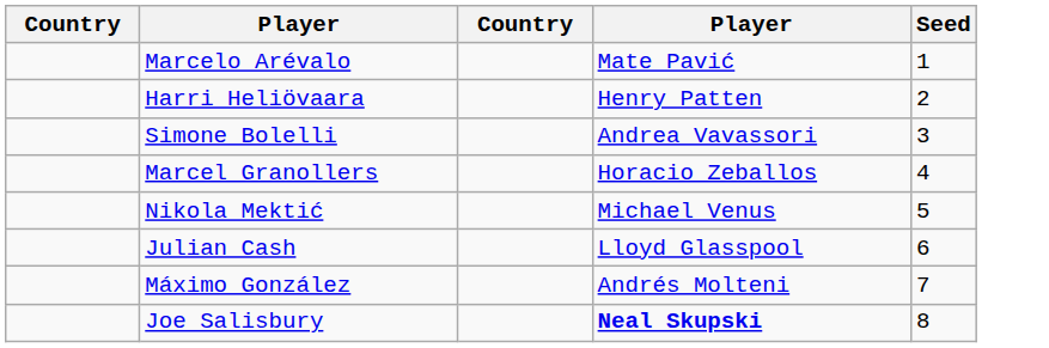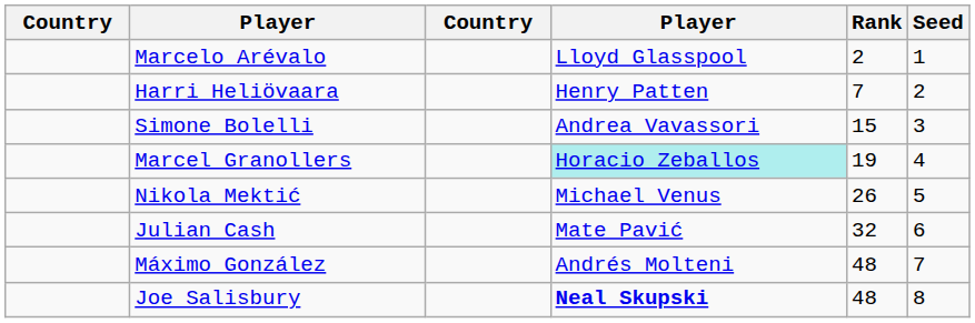 <table class="sortable wikitable">
 <tr>
 <th width="70">Country</th>
 <th width="175">Player</th>
 <th width="70">Country</th>
 <th width="175">Player</th>
+<th>Rank</th>
 <th>Seed</th>
 </tr>
 <tr>
 <td></td>
 <td><a href='#'>Marcelo Arévalo</a></td>
 <td></td>
-<td><a href='#'>Mate Pavić</a></td>
+<td><a href='#'>Lloyd Glasspool</a></td>
+<td>2</td>
 <td>1</td>
 </tr>
 <tr>
 <td></td>
 <td><a href='#'>Harri Heliövaara</a></td>
 <td></td>
 <td><a href='#'>Henry Patten</a></td>
+<td>7</td>
 <td>2</td>
 </tr>
 <tr>
 <td></td>
 <td><a href='#'>Simone Bolelli</a></td>
 <td></td>
 <td><a href='#'>Andrea Vavassori</a></td>
+<td>15</td>
 <td>3</td>
 </tr>
 <tr>
 <td></td>
 <td><a href='#'>Marcel Granollers</a></td>
 <td></td>
-<td><a href='#'>Horacio Zeballos</a></td>
+<td style="background: paleturquoise;"><a href='#'>Horacio Zeballos</a></td>
+<td>19</td>
 <td>4</td>
 </tr>
 <tr>
 <td></td>
 <td><a href='#'>Nikola Mektić</a></td>
 <td></td>
 <td><a href='#'>Michael Venus</a></td>
+<td>26</td>
 <td>5</td>
 </tr>
 <tr>
 <td></td>
 <td><a href='#'>Julian Cash</a></td>
 <td></td>
-<td><a href='#'>Lloyd Glasspool</a></td>
+<td><a href='#'>Mate Pavić</a></td>
+<td>32</td>
 <td>6</td>
 </tr>
 <tr>
 <td></td>
 <td><a href='#'>Máximo González</a></td>
 <td></td>
 <td><a href='#'>Andrés Molteni</a></td>
+<td>48</td>
 <td>7</td>
 </tr>
 <tr>
 <td></td>
 <td><a href='#'>Joe Salisbury</a></td>
 <td></td>
 <td><strong><a href='#'>Neal Skupski</a></strong></td>
+<td>48</td>
 <td>8</td>
 </tr>
 </table>
